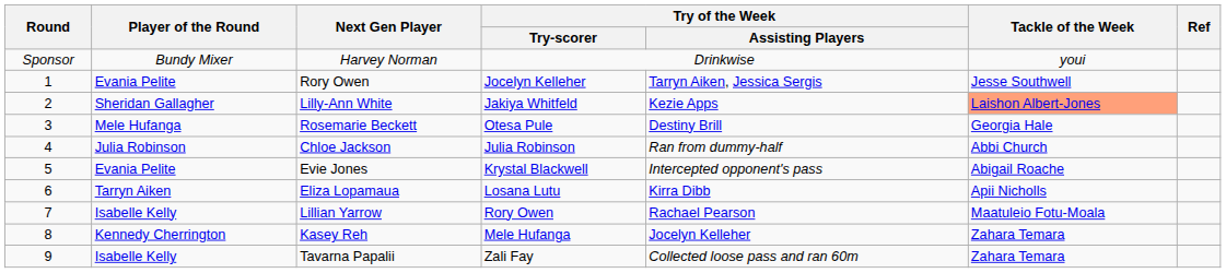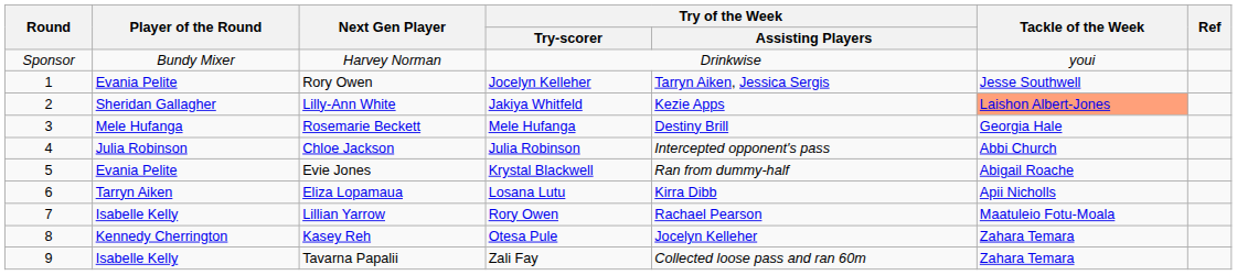 <table class="wikitable" width="100%" style="border-collapse:collapse; font-size:90%; text-align:left;">
 <tr>
 <th rowspan=2>Round</th>
 <th rowspan=2>Player of the Round</th>
 <th rowspan=2>Next Gen Player</th>
 <th colspan=2>Try of the Week</th>
 <th rowspan=2>Tackle of the Week</th>
 <th rowspan=2>Ref</th>
 </tr>
 <tr>
 <th>Try-scorer</th>
 <th>Assisting Players</th>
 </tr>
 <tr style="text-align:center;">
 <td><em>Sponsor</em></td>
 <td><em>Bundy Mixer</em></td>
 <td><em>Harvey Norman</em></td>
 <td colspan=2><em>Drinkwise</em></td>
 <td><em>youi</em></td>
 <td></td>
 </tr>
 <tr>
 <td align=center>1</td>
 <td> <a href='#'>Evania Pelite</a></td>
 <td> Rory Owen</td>
 <td> <a href='#'>Jocelyn Kelleher</a></td>
 <td><a href='#'>Tarryn Aiken</a>, <a href='#'>Jessica Sergis</a></td>
 <td> <a href='#'>Jesse Southwell</a></td>
 <td></td>
 </tr>
 <tr>
 <td align=center>2</td>
 <td> <a href='#'>Sheridan Gallagher</a></td>
 <td> <a href='#'>Lilly-Ann White</a></td>
 <td> <a href='#'>Jakiya Whitfeld</a></td>
 <td><a href='#'>Kezie Apps</a></td>
 <td style="background: lightsalmon;"> <a href='#'>Laishon Albert-Jones</a></td>
 <td></td>
 </tr>
 <tr>
 <td align=center>3</td>
 <td> <a href='#'>Mele Hufanga</a></td>
 <td> <a href='#'>Rosemarie Beckett</a></td>
-<td> <a href='#'>Otesa Pule</a></td>
+<td> <a href='#'>Mele Hufanga</a></td>
 <td><a href='#'>Destiny Brill</a></td>
 <td> <a href='#'>Georgia Hale</a></td>
 <td></td>
 </tr>
 <tr>
 <td align=center>4</td>
 <td> <a href='#'>Julia Robinson</a></td>
 <td> <a href='#'>Chloe Jackson</a></td>
 <td> <a href='#'>Julia Robinson</a></td>
-<td><em>Ran from dummy-half</em></td>
+<td><em>Intercepted opponent's pass</em></td>
 <td> <a href='#'>Abbi Church</a></td>
 <td></td>
 </tr>
 <tr>
 <td align=center>5</td>
 <td> <a href='#'>Evania Pelite</a></td>
 <td> Evie Jones</td>
 <td> <a href='#'>Krystal Blackwell</a></td>
-<td><em>Intercepted opponent's pass</em></td>
+<td><em>Ran from dummy-half</em></td>
 <td> <a href='#'>Abigail Roache</a></td>
 <td></td>
 </tr>
 <tr>
 <td align=center>6</td>
 <td> <a href='#'>Tarryn Aiken</a></td>
 <td> <a href='#'>Eliza Lopamaua</a></td>
 <td> <a href='#'>Losana Lutu</a></td>
 <td><a href='#'>Kirra Dibb</a></td>
 <td> <a href='#'>Apii Nicholls</a></td>
 <td></td>
 </tr>
 <tr>
 <td align=center>7</td>
 <td> <a href='#'>Isabelle Kelly</a></td>
 <td> <a href='#'>Lillian Yarrow</a></td>
 <td> <a href='#'>Rory Owen</a></td>
 <td><a href='#'>Rachael Pearson</a></td>
 <td> <a href='#'>Maatuleio Fotu-Moala</a></td>
 <td></td>
 </tr>
 <tr>
 <td align=center>8</td>
 <td> <a href='#'>Kennedy Cherrington</a></td>
 <td> <a href='#'>Kasey Reh</a></td>
-<td> <a href='#'>Mele Hufanga</a></td>
+<td> <a href='#'>Otesa Pule</a></td>
 <td><a href='#'>Jocelyn Kelleher</a></td>
 <td> <a href='#'>Zahara Temara</a></td>
 <td></td>
 </tr>
 <tr>
 <td align=center>9</td>
 <td> <a href='#'>Isabelle Kelly</a></td>
 <td> Tavarna Papalii</td>
 <td> Zali Fay</td>
 <td><em>Collected loose pass and ran 60m</em></td>
 <td> <a href='#'>Zahara Temara</a></td>
 <td></td>
 </tr>
 </table>
